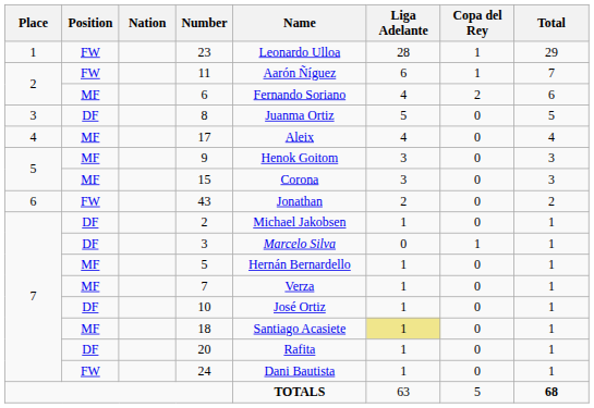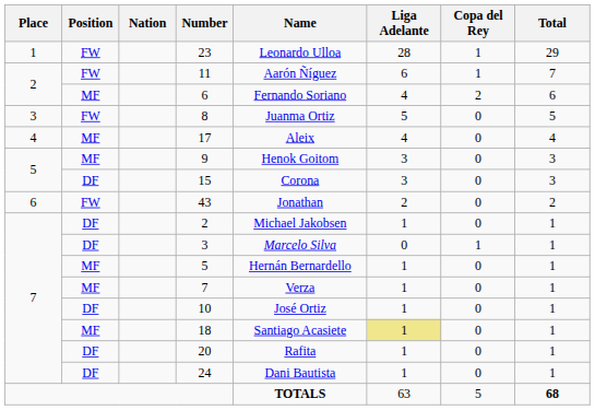 <table class="wikitable" style="font-size: 95%; text-align: center;">
 <tr>
 <th width=60>Place</th>
 <th width=60>Position</th>
 <th width=60>Nation</th>
 <th width=60>Number</th>
 <th width=150>Name</th>
 <th width=80>Liga Adelante</th>
 <th width=80>Copa del Rey</th>
 <th width=80><strong>Total</strong></th>
 </tr>
 <tr>
 <td>1</td>
 <td><a href='#'>FW</a></td>
 <td></td>
 <td>23</td>
 <td><a href='#'>Leonardo Ulloa</a></td>
 <td>28</td>
 <td>1</td>
 <td>29</td>
 </tr>
 <tr>
 <td rowspan="2">2</td>
 <td><a href='#'>FW</a></td>
 <td></td>
 <td>11</td>
 <td><a href='#'>Aarón Ñíguez</a></td>
 <td>6</td>
 <td>1</td>
 <td>7</td>
 </tr>
 <tr>
 <td><a href='#'>MF</a></td>
 <td></td>
 <td>6</td>
 <td><a href='#'>Fernando Soriano</a></td>
 <td>4</td>
 <td>2</td>
 <td>6</td>
 </tr>
 <tr>
 <td>3</td>
-<td><a href='#'>DF</a></td>
+<td><a href='#'>FW</a></td>
 <td></td>
 <td>8</td>
 <td><a href='#'>Juanma Ortiz</a></td>
 <td>5</td>
 <td>0</td>
 <td>5</td>
 </tr>
 <tr>
 <td>4</td>
 <td><a href='#'>MF</a></td>
 <td></td>
 <td>17</td>
 <td><a href='#'>Aleix</a></td>
 <td>4</td>
 <td>0</td>
 <td>4</td>
 </tr>
 <tr>
 <td rowspan="2">5</td>
 <td><a href='#'>MF</a></td>
 <td></td>
 <td>9</td>
 <td><a href='#'>Henok Goitom</a></td>
 <td>3</td>
 <td>0</td>
 <td>3</td>
 </tr>
 <tr>
-<td><a href='#'>MF</a></td>
+<td><a href='#'>DF</a></td>
 <td></td>
 <td>15</td>
 <td><a href='#'>Corona</a></td>
 <td>3</td>
 <td>0</td>
 <td>3</td>
 </tr>
 <tr>
 <td>6</td>
 <td><a href='#'>FW</a></td>
 <td></td>
 <td>43</td>
 <td><a href='#'>Jonathan</a></td>
 <td>2</td>
 <td>0</td>
 <td>2</td>
 </tr>
 <tr>
 <td rowspan="8">7</td>
 <td><a href='#'>DF</a></td>
 <td></td>
 <td>2</td>
 <td><a href='#'>Michael Jakobsen</a></td>
 <td>1</td>
 <td>0</td>
 <td>1</td>
 </tr>
 <tr>
 <td><a href='#'>DF</a></td>
 <td></td>
 <td>3</td>
 <td><em><a href='#'>Marcelo Silva</a></em></td>
 <td>0</td>
 <td>1</td>
 <td>1</td>
 </tr>
 <tr>
 <td><a href='#'>MF</a></td>
 <td></td>
 <td>5</td>
 <td><a href='#'>Hernán Bernardello</a></td>
 <td>1</td>
 <td>0</td>
 <td>1</td>
 </tr>
 <tr>
 <td><a href='#'>MF</a></td>
 <td></td>
 <td>7</td>
 <td><a href='#'>Verza</a></td>
 <td>1</td>
 <td>0</td>
 <td>1</td>
 </tr>
 <tr>
 <td><a href='#'>DF</a></td>
 <td></td>
 <td>10</td>
 <td><a href='#'>José Ortiz</a></td>
 <td>1</td>
 <td>0</td>
 <td>1</td>
 </tr>
 <tr>
 <td><a href='#'>MF</a></td>
 <td></td>
 <td>18</td>
 <td><a href='#'>Santiago Acasiete</a></td>
 <td style="background: khaki;">1</td>
 <td>0</td>
 <td>1</td>
 </tr>
 <tr>
 <td><a href='#'>DF</a></td>
 <td></td>
 <td>20</td>
 <td><a href='#'>Rafita</a></td>
 <td>1</td>
 <td>0</td>
 <td>1</td>
 </tr>
 <tr>
-<td><a href='#'>FW</a></td>
+<td><a href='#'>DF</a></td>
 <td></td>
 <td>24</td>
 <td><a href='#'>Dani Bautista</a></td>
 <td>1</td>
 <td>0</td>
 <td>1</td>
 </tr>
 <tr>
 <td colspan="4"></td>
 <td><strong>TOTALS</strong></td>
 <td>63</td>
 <td>5</td>
 <td><strong>68</strong></td>
 </tr>
 </table>
